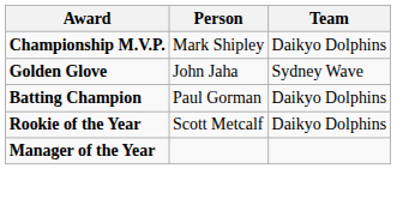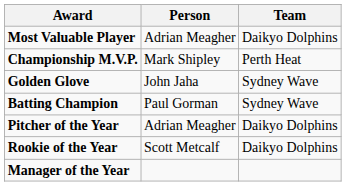 <table class="wikitable">
 <tr>
 <th>Award</th>
 <th>Person</th>
 <th>Team</th>
 </tr>
 <tr>
+<td><strong>Most Valuable Player</strong></td>
+<td>Adrian Meagher</td>
+<td>Daikyo Dolphins</td>
+</tr>
+<tr>
 <td><strong>Championship M.V.P.</strong></td>
 <td>Mark Shipley</td>
-<td>Daikyo Dolphins</td>
+<td>Perth Heat</td>
 </tr>
 <tr>
 <td><strong>Golden Glove</strong></td>
 <td>John Jaha</td>
 <td>Sydney Wave</td>
 </tr>
 <tr>
 <td><strong>Batting Champion</strong></td>
 <td>Paul Gorman</td>
+<td>Sydney Wave</td>
+</tr>
+<tr>
+<td><strong>Pitcher of the Year</strong></td>
+<td>Adrian Meagher</td>
 <td>Daikyo Dolphins</td>
 </tr>
 <tr>
 <td><strong>Rookie of the Year</strong></td>
 <td>Scott Metcalf</td>
 <td>Daikyo Dolphins</td>
 </tr>
 <tr>
 <td><strong>Manager of the Year</strong></td>
 <td></td>
 <td></td>
 </tr>
 </table>
